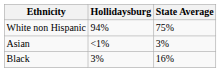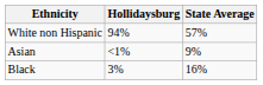 <table class="wikitable" border="1">
 <tr>
 <th>Ethnicity</th>
 <th>Hollidaysburg</th>
 <th>State Average</th>
 </tr>
 <tr>
 <td>White non Hispanic</td>
 <td>94%</td>
-<td>75%</td>
+<td>57%</td>
 </tr>
 <tr>
 <td>Asian</td>
 <td><1%</td>
-<td>3%</td>
+<td>9%</td>
 </tr>
 <tr>
 <td>Black</td>
 <td>3%</td>
 <td>16%</td>
 </tr>
 </table>
